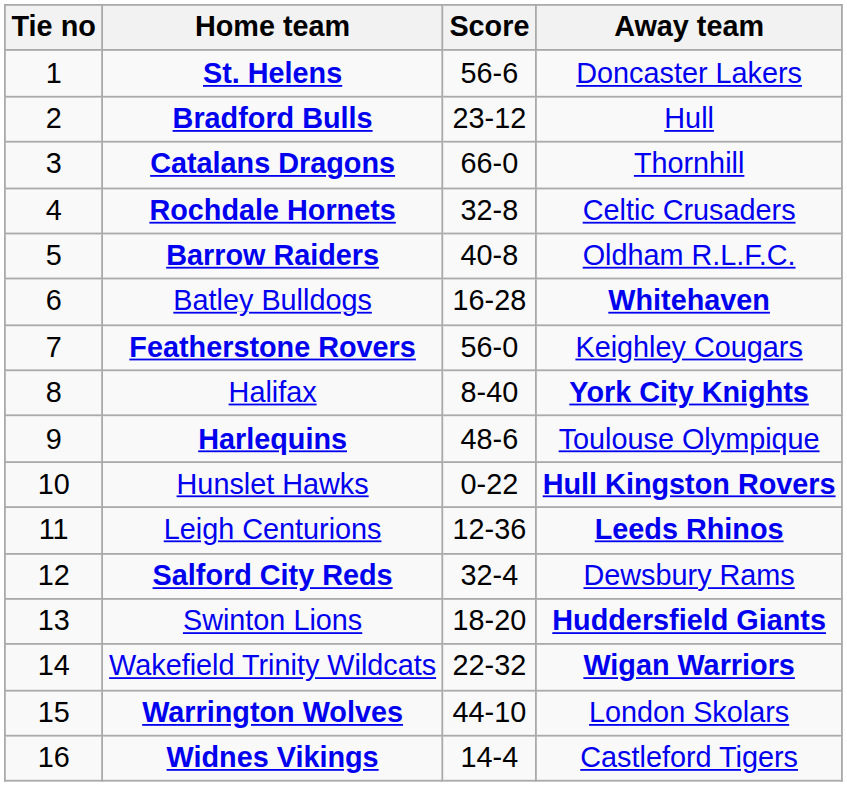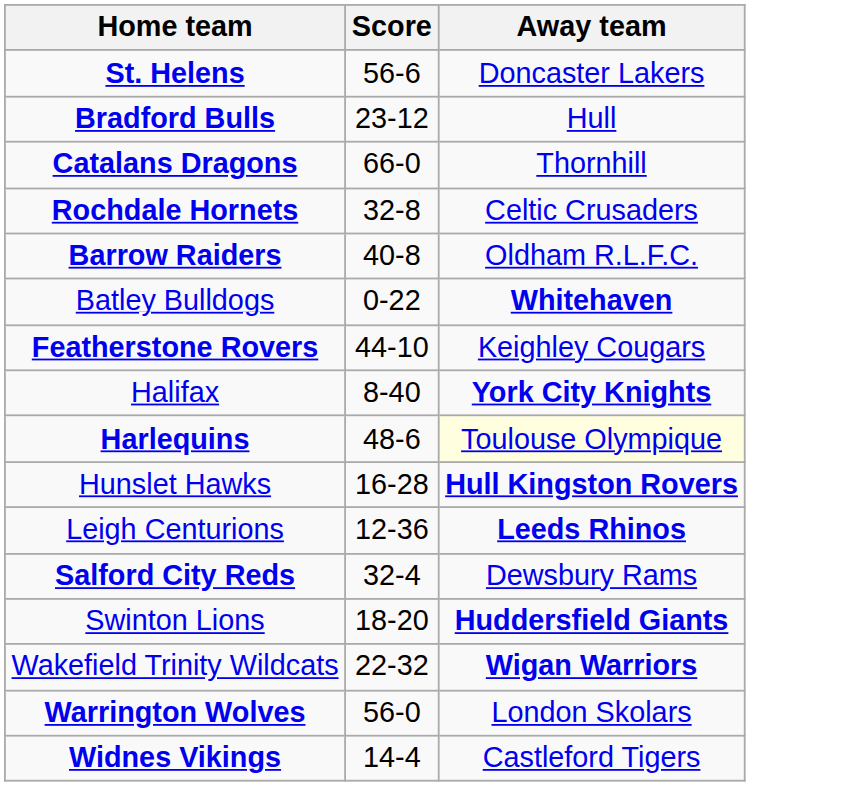 <table class="wikitable" style="text-align: center">
 <tr>
-<th>Tie no</th>
 <th>Home team</th>
 <th>Score</th>
 <th>Away team</th>
 </tr>
 <tr>
-<td>1</td>
 <td><strong><a href='#'>St. Helens</a></strong></td>
 <td>56-6</td>
 <td><a href='#'>Doncaster Lakers</a></td>
 </tr>
 <tr>
-<td>2</td>
 <td><strong><a href='#'>Bradford Bulls</a></strong></td>
 <td>23-12</td>
 <td><a href='#'>Hull</a></td>
 </tr>
 <tr>
-<td>3</td>
 <td><strong><a href='#'>Catalans Dragons</a></strong></td>
 <td>66-0</td>
 <td><a href='#'>Thornhill</a></td>
 </tr>
 <tr>
-<td>4</td>
 <td><strong><a href='#'>Rochdale Hornets</a></strong></td>
 <td>32-8</td>
 <td><a href='#'>Celtic Crusaders</a></td>
 </tr>
 <tr>
-<td>5</td>
 <td><strong><a href='#'>Barrow Raiders</a></strong></td>
 <td>40-8</td>
 <td><a href='#'>Oldham R.L.F.C.</a></td>
 </tr>
 <tr>
-<td>6</td>
 <td><a href='#'>Batley Bulldogs</a></td>
-<td>16-28</td>
+<td>0-22</td>
 <td><strong><a href='#'>Whitehaven</a></strong></td>
 </tr>
 <tr>
-<td>7</td>
 <td><strong><a href='#'>Featherstone Rovers</a></strong></td>
-<td>56-0</td>
+<td>44-10</td>
 <td><a href='#'>Keighley Cougars</a></td>
 </tr>
 <tr>
-<td>8</td>
 <td><a href='#'>Halifax</a></td>
 <td>8-40</td>
 <td><strong><a href='#'>York City Knights</a></strong></td>
 </tr>
 <tr>
-<td>9</td>
 <td><strong><a href='#'>Harlequins</a></strong></td>
 <td>48-6</td>
-<td><a href='#'>Toulouse Olympique</a></td>
+<td style="background: lightyellow;"><a href='#'>Toulouse Olympique</a></td>
 </tr>
 <tr>
-<td>10</td>
 <td><a href='#'>Hunslet Hawks</a></td>
-<td>0-22</td>
+<td>16-28</td>
 <td><strong><a href='#'>Hull Kingston Rovers</a></strong></td>
 </tr>
 <tr>
-<td>11</td>
 <td><a href='#'>Leigh Centurions</a></td>
 <td>12-36</td>
 <td><strong><a href='#'>Leeds Rhinos</a></strong></td>
 </tr>
 <tr>
-<td>12</td>
 <td><strong><a href='#'>Salford City Reds</a></strong></td>
 <td>32-4</td>
 <td><a href='#'>Dewsbury Rams</a></td>
 </tr>
 <tr>
-<td>13</td>
 <td><a href='#'>Swinton Lions</a></td>
 <td>18-20</td>
 <td><strong><a href='#'>Huddersfield Giants</a></strong></td>
 </tr>
 <tr>
-<td>14</td>
 <td><a href='#'>Wakefield Trinity Wildcats</a></td>
 <td>22-32</td>
 <td><strong><a href='#'>Wigan Warriors</a></strong></td>
 </tr>
 <tr>
-<td>15</td>
 <td><strong><a href='#'>Warrington Wolves</a></strong></td>
-<td>44-10</td>
+<td>56-0</td>
 <td><a href='#'>London Skolars</a></td>
 </tr>
 <tr>
-<td>16</td>
 <td><strong><a href='#'>Widnes Vikings</a></strong></td>
 <td>14-4</td>
 <td><a href='#'>Castleford Tigers</a></td>
 </tr>
 </table>
